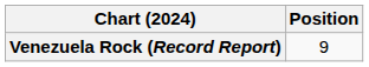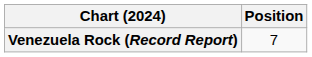 <table class="wikitable sortable plainrowheaders" style="text-align:center">
 <tr>
 <th scope="col">Chart (2024)</th>
 <th scope="col">Position</th>
 </tr>
 <tr>
 <th scope="row">Venezuela Rock (<em>Record Report</em>)</th>
-<td>9</td>
+<td>7</td>
 </tr>
 </table>
